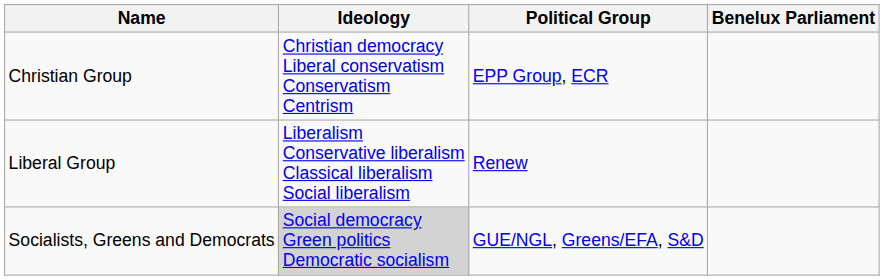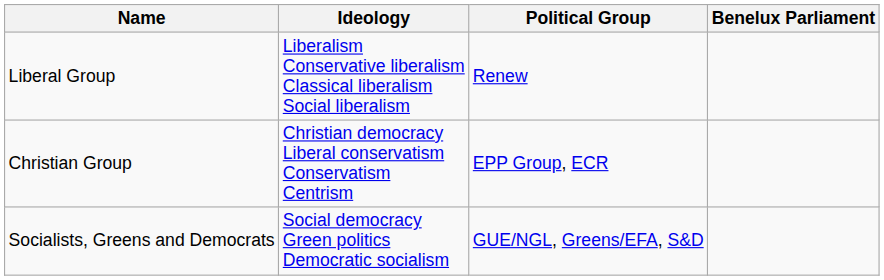 <table class="wikitable centre sortable">
 <tr>
 <th>Name</th>
 <th>Ideology</th>
 <th>Political Group</th>
 <th>Benelux Parliament</th>
 </tr>
 <tr>
+<td>Liberal Group</td>
+<td><a href='#'>Liberalism</a><br><a href='#'>Conservative liberalism</a><br><a href='#'>Classical liberalism</a><br><a href='#'>Social liberalism</a></td>
+<td><a href='#'>Renew</a></td>
+<td></td>
+</tr>
+<tr>
 <td>Christian Group</td>
 <td><a href='#'>Christian democracy</a><br><a href='#'>Liberal conservatism</a><br><a href='#'>Conservatism</a><br><a href='#'>Centrism</a></td>
 <td><a href='#'>EPP Group</a>, <a href='#'>ECR</a></td>
 <td></td>
 </tr>
 <tr>
-<td>Liberal Group</td>
-<td><a href='#'>Liberalism</a><br><a href='#'>Conservative liberalism</a><br><a href='#'>Classical liberalism</a><br><a href='#'>Social liberalism</a></td>
-<td><a href='#'>Renew</a></td>
-<td></td>
-</tr>
-<tr>
 <td>Socialists, Greens and Democrats</td>
-<td style="background: lightgrey;"><a href='#'>Social democracy</a><br><a href='#'>Green politics</a><br><a href='#'>Democratic socialism</a></td>
+<td><a href='#'>Social democracy</a><br><a href='#'>Green politics</a><br><a href='#'>Democratic socialism</a></td>
 <td><a href='#'>GUE/NGL</a>, <a href='#'>Greens/EFA</a>, <a href='#'>S&D</a></td>
 <td></td>
 </tr>
 </table>
